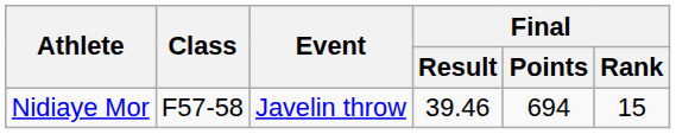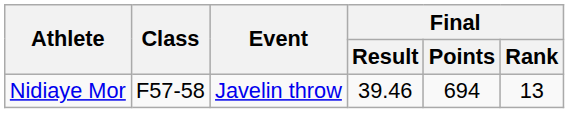 <table class=wikitable style="font-size:90%">
 <tr>
 <th rowspan="2">Athlete</th>
 <th rowspan="2">Class</th>
 <th rowspan="2">Event</th>
 <th colspan="3">Final</th>
 </tr>
 <tr>
 <th>Result</th>
 <th>Points</th>
 <th>Rank</th>
 </tr>
 <tr>
 <td><a href='#'>Nidiaye Mor</a></td>
 <td style="text-align:center;">F57-58</td>
 <td><a href='#'>Javelin throw</a></td>
 <td style="text-align:center;">39.46</td>
 <td style="text-align:center;">694</td>
-<td style="text-align:center;">15</td>
+<td style="text-align:center;">13</td>
 </tr>
 </table>
